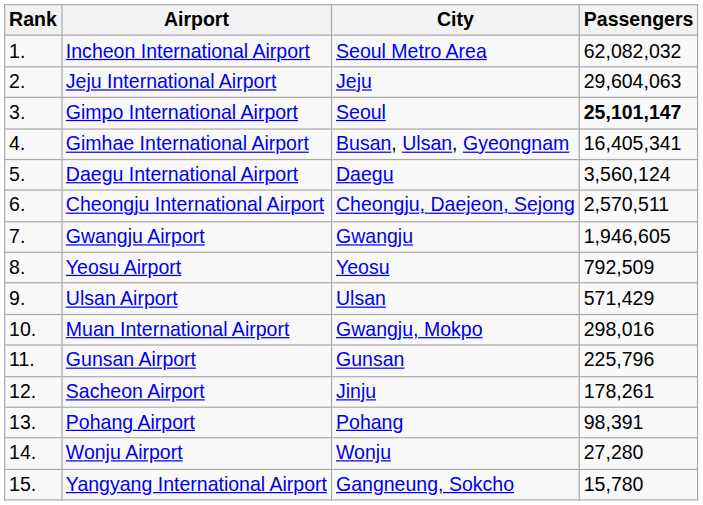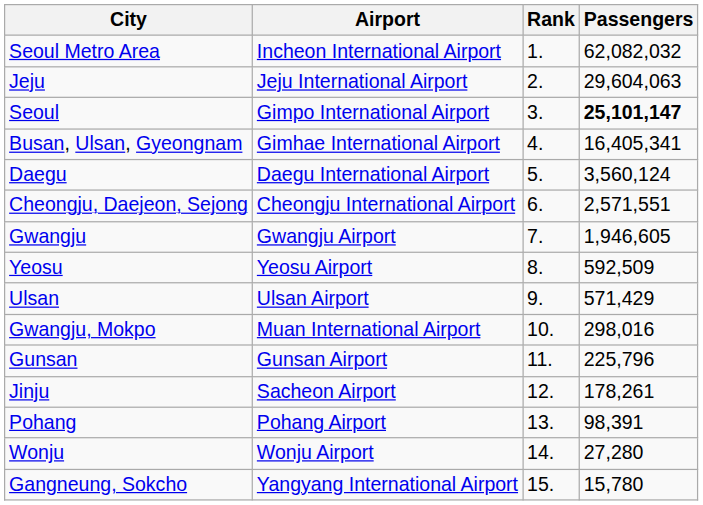 <table class="wikitable">
 <tr>
+<th>City</th>
+<th>Airport</th>
 <th>Rank</th>
-<th>Airport</th>
-<th>City</th>
 <th>Passengers</th>
 </tr>
 <tr>
+<td><a href='#'>Seoul Metro Area</a></td>
+<td><a href='#'>Incheon International Airport</a></td>
 <td>1.</td>
-<td><a href='#'>Incheon International Airport</a></td>
-<td><a href='#'>Seoul Metro Area</a></td>
 <td>62,082,032</td>
 </tr>
 <tr>
+<td><a href='#'>Jeju</a></td>
+<td><a href='#'>Jeju International Airport</a></td>
 <td>2.</td>
-<td><a href='#'>Jeju International Airport</a></td>
-<td><a href='#'>Jeju</a></td>
 <td>29,604,063</td>
 </tr>
 <tr>
+<td><a href='#'>Seoul</a></td>
+<td><a href='#'>Gimpo International Airport</a></td>
 <td>3.</td>
-<td><a href='#'>Gimpo International Airport</a></td>
-<td><a href='#'>Seoul</a></td>
 <td><strong>25,101,147</strong></td>
 </tr>
 <tr>
+<td><a href='#'>Busan</a>, <a href='#'>Ulsan</a>, <a href='#'>Gyeongnam</a></td>
+<td><a href='#'>Gimhae International Airport</a></td>
 <td>4.</td>
-<td><a href='#'>Gimhae International Airport</a></td>
-<td><a href='#'>Busan</a>, <a href='#'>Ulsan</a>, <a href='#'>Gyeongnam</a></td>
 <td>16,405,341</td>
 </tr>
 <tr>
+<td><a href='#'>Daegu</a></td>
+<td><a href='#'>Daegu International Airport</a></td>
 <td>5.</td>
-<td><a href='#'>Daegu International Airport</a></td>
-<td><a href='#'>Daegu</a></td>
 <td>3,560,124</td>
 </tr>
 <tr>
+<td><a href='#'>Cheongju, Daejeon, Sejong</a></td>
+<td><a href='#'>Cheongju International Airport</a></td>
 <td>6.</td>
-<td><a href='#'>Cheongju International Airport</a></td>
-<td><a href='#'>Cheongju, Daejeon, Sejong</a></td>
-<td>2,570,511</td>
+<td>2,571,551</td>
 </tr>
 <tr>
+<td><a href='#'>Gwangju</a></td>
+<td><a href='#'>Gwangju Airport</a></td>
 <td>7.</td>
-<td><a href='#'>Gwangju Airport</a></td>
-<td><a href='#'>Gwangju</a></td>
 <td>1,946,605</td>
 </tr>
 <tr>
+<td><a href='#'>Yeosu</a></td>
+<td><a href='#'>Yeosu Airport</a></td>
 <td>8.</td>
-<td><a href='#'>Yeosu Airport</a></td>
-<td><a href='#'>Yeosu</a></td>
-<td>792,509</td>
+<td>592,509</td>
 </tr>
 <tr>
+<td><a href='#'>Ulsan</a></td>
+<td><a href='#'>Ulsan Airport</a></td>
 <td>9.</td>
-<td><a href='#'>Ulsan Airport</a></td>
-<td><a href='#'>Ulsan</a></td>
 <td>571,429</td>
 </tr>
 <tr>
+<td><a href='#'>Gwangju, Mokpo</a></td>
+<td><a href='#'>Muan International Airport</a></td>
 <td>10.</td>
-<td><a href='#'>Muan International Airport</a></td>
-<td><a href='#'>Gwangju, Mokpo</a></td>
 <td>298,016</td>
 </tr>
 <tr>
+<td><a href='#'>Gunsan</a></td>
+<td><a href='#'>Gunsan Airport</a></td>
 <td>11.</td>
-<td><a href='#'>Gunsan Airport</a></td>
-<td><a href='#'>Gunsan</a></td>
 <td>225,796</td>
 </tr>
 <tr>
+<td><a href='#'>Jinju</a></td>
+<td><a href='#'>Sacheon Airport</a></td>
 <td>12.</td>
-<td><a href='#'>Sacheon Airport</a></td>
-<td><a href='#'>Jinju</a></td>
 <td>178,261</td>
 </tr>
 <tr>
+<td><a href='#'>Pohang</a></td>
+<td><a href='#'>Pohang Airport</a></td>
 <td>13.</td>
-<td><a href='#'>Pohang Airport</a></td>
-<td><a href='#'>Pohang</a></td>
 <td>98,391</td>
 </tr>
 <tr>
+<td><a href='#'>Wonju</a></td>
+<td><a href='#'>Wonju Airport</a></td>
 <td>14.</td>
-<td><a href='#'>Wonju Airport</a></td>
-<td><a href='#'>Wonju</a></td>
 <td>27,280</td>
 </tr>
 <tr>
+<td><a href='#'>Gangneung, Sokcho</a></td>
+<td><a href='#'>Yangyang International Airport</a></td>
 <td>15.</td>
-<td><a href='#'>Yangyang International Airport</a></td>
-<td><a href='#'>Gangneung, Sokcho</a></td>
 <td>15,780</td>
 </tr>
 </table>
